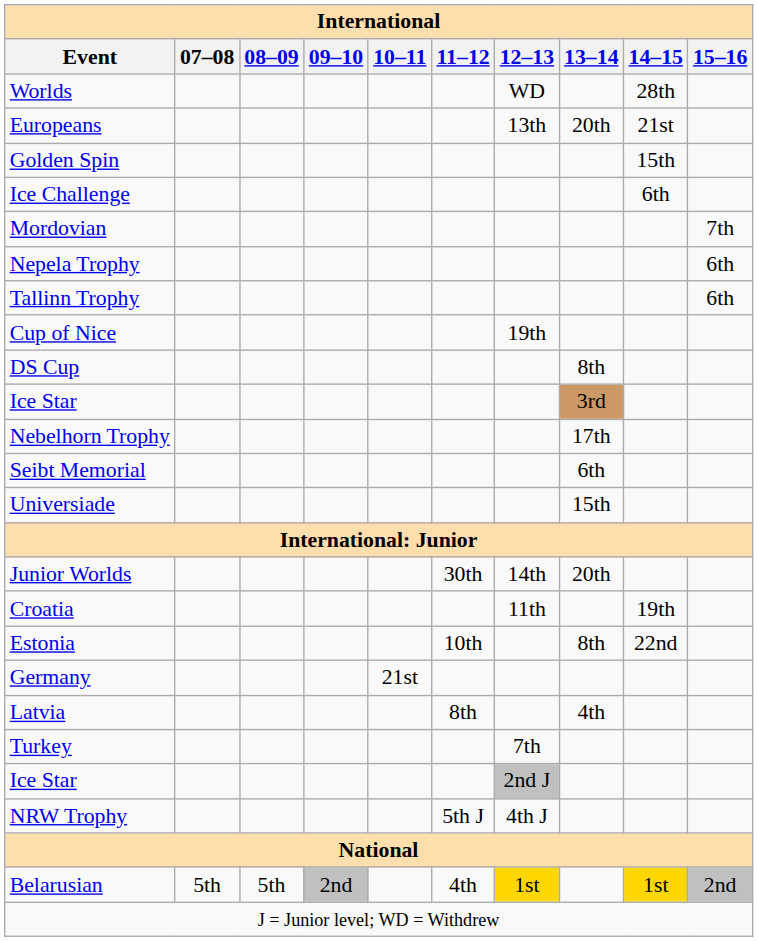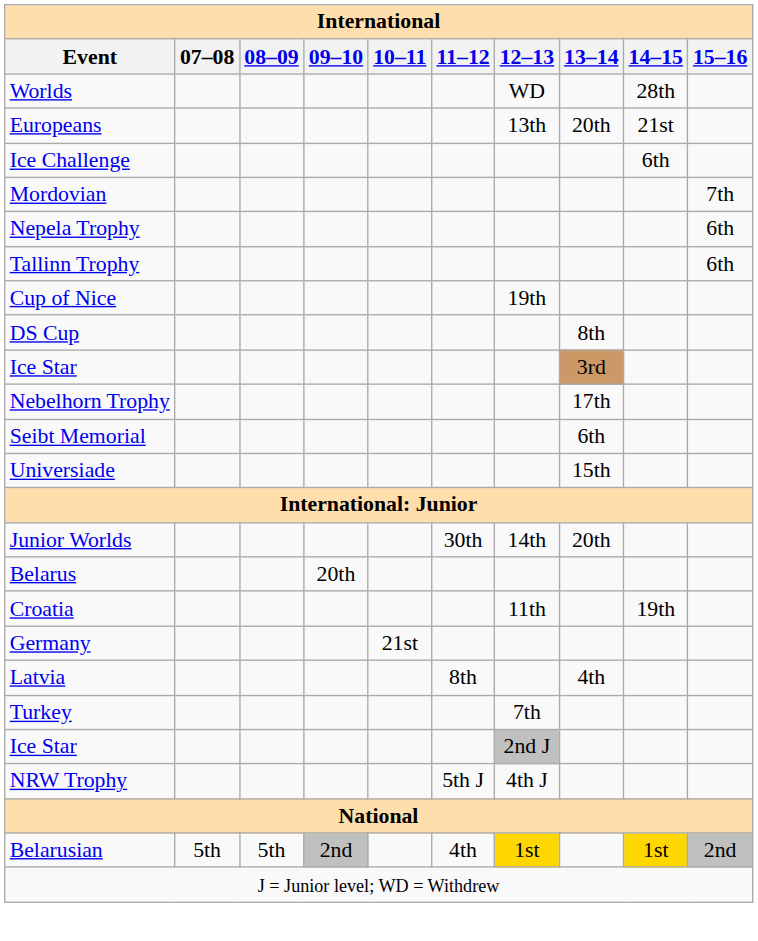 <table class="wikitable" style="text-align:center">
 <tr>
 <th style="background-color: #ffdead; " colspan=10 align=center>International</th>
 </tr>
 <tr>
 <th>Event</th>
 <th>07–08</th>
 <th><a href='#'>08–09</a></th>
 <th><a href='#'>09–10</a></th>
 <th><a href='#'>10–11</a></th>
 <th><a href='#'>11–12</a></th>
 <th><a href='#'>12–13</a></th>
 <th><a href='#'>13–14</a></th>
 <th><a href='#'>14–15</a></th>
 <th><a href='#'>15–16</a></th>
 </tr>
 <tr>
 <td align=left><a href='#'>Worlds</a></td>
 <td></td>
 <td></td>
 <td></td>
 <td></td>
 <td></td>
 <td>WD</td>
 <td></td>
 <td>28th</td>
 <td></td>
 </tr>
 <tr>
 <td align=left><a href='#'>Europeans</a></td>
 <td></td>
 <td></td>
 <td></td>
 <td></td>
 <td></td>
 <td>13th</td>
 <td>20th</td>
 <td>21st</td>
-<td></td>
-</tr>
-<tr>
-<td align=left> <a href='#'>Golden Spin</a></td>
-<td></td>
-<td></td>
-<td></td>
-<td></td>
-<td></td>
-<td></td>
-<td></td>
-<td>15th</td>
 <td></td>
 </tr>
 <tr>
 <td align=left> <a href='#'>Ice Challenge</a></td>
 <td></td>
 <td></td>
 <td></td>
 <td></td>
 <td></td>
 <td></td>
 <td></td>
 <td>6th</td>
 <td></td>
 </tr>
 <tr>
 <td align=left> <a href='#'>Mordovian</a></td>
 <td></td>
 <td></td>
 <td></td>
 <td></td>
 <td></td>
 <td></td>
 <td></td>
 <td></td>
 <td>7th</td>
 </tr>
 <tr>
 <td align=left> <a href='#'>Nepela Trophy</a></td>
 <td></td>
 <td></td>
 <td></td>
 <td></td>
 <td></td>
 <td></td>
 <td></td>
 <td></td>
 <td>6th</td>
 </tr>
 <tr>
 <td align=left> <a href='#'>Tallinn Trophy</a></td>
 <td></td>
 <td></td>
 <td></td>
 <td></td>
 <td></td>
 <td></td>
 <td></td>
 <td></td>
 <td>6th</td>
 </tr>
 <tr>
 <td align=left><a href='#'>Cup of Nice</a></td>
 <td></td>
 <td></td>
 <td></td>
 <td></td>
 <td></td>
 <td>19th</td>
 <td></td>
 <td></td>
 <td></td>
 </tr>
 <tr>
 <td align=left><a href='#'>DS Cup</a></td>
 <td></td>
 <td></td>
 <td></td>
 <td></td>
 <td></td>
 <td></td>
 <td>8th</td>
 <td></td>
 <td></td>
 </tr>
 <tr>
 <td align=left><a href='#'>Ice Star</a></td>
 <td></td>
 <td></td>
 <td></td>
 <td></td>
 <td></td>
 <td></td>
 <td bgcolor=cc9966>3rd</td>
 <td></td>
 <td></td>
 </tr>
 <tr>
 <td align=left><a href='#'>Nebelhorn Trophy</a></td>
 <td></td>
 <td></td>
 <td></td>
 <td></td>
 <td></td>
 <td></td>
 <td>17th</td>
 <td></td>
 <td></td>
 </tr>
 <tr>
 <td align=left><a href='#'>Seibt Memorial</a></td>
 <td></td>
 <td></td>
 <td></td>
 <td></td>
 <td></td>
 <td></td>
 <td>6th</td>
 <td></td>
 <td></td>
 </tr>
 <tr>
 <td align=left><a href='#'>Universiade</a></td>
 <td></td>
 <td></td>
 <td></td>
 <td></td>
 <td></td>
 <td></td>
 <td>15th</td>
 <td></td>
 <td></td>
 </tr>
 <tr>
 <th style="background-color: #ffdead; " colspan=10 align=center>International: Junior</th>
 </tr>
 <tr>
 <td align=left><a href='#'>Junior Worlds</a></td>
 <td></td>
 <td></td>
 <td></td>
 <td></td>
 <td>30th</td>
 <td>14th</td>
 <td>20th</td>
 <td></td>
 <td></td>
 </tr>
 <tr>
+<td align=left> <a href='#'>Belarus</a></td>
+<td></td>
+<td></td>
+<td>20th</td>
+<td></td>
+<td></td>
+<td></td>
+<td></td>
+<td></td>
+<td></td>
+</tr>
+<tr>
 <td align=left> <a href='#'>Croatia</a></td>
 <td></td>
 <td></td>
 <td></td>
 <td></td>
 <td></td>
 <td>11th</td>
 <td></td>
 <td>19th</td>
-<td></td>
-</tr>
-<tr>
-<td align=left> <a href='#'>Estonia</a></td>
-<td></td>
-<td></td>
-<td></td>
-<td></td>
-<td>10th</td>
-<td></td>
-<td>8th</td>
-<td>22nd</td>
 <td></td>
 </tr>
 <tr>
 <td align=left> <a href='#'>Germany</a></td>
 <td></td>
 <td></td>
 <td></td>
 <td>21st</td>
 <td></td>
 <td></td>
 <td></td>
 <td></td>
 <td></td>
 </tr>
 <tr>
 <td align=left> <a href='#'>Latvia</a></td>
 <td></td>
 <td></td>
 <td></td>
 <td></td>
 <td>8th</td>
 <td></td>
 <td>4th</td>
 <td></td>
 <td></td>
 </tr>
 <tr>
 <td align=left> <a href='#'>Turkey</a></td>
 <td></td>
 <td></td>
 <td></td>
 <td></td>
 <td></td>
 <td>7th</td>
 <td></td>
 <td></td>
 <td></td>
 </tr>
 <tr>
 <td align=left><a href='#'>Ice Star</a></td>
 <td></td>
 <td></td>
 <td></td>
 <td></td>
 <td></td>
 <td bgcolor=silver>2nd J</td>
 <td></td>
 <td></td>
 <td></td>
 </tr>
 <tr>
 <td align=left><a href='#'>NRW Trophy</a></td>
 <td></td>
 <td></td>
 <td></td>
 <td></td>
 <td>5th J</td>
 <td>4th J</td>
 <td></td>
 <td></td>
 <td></td>
 </tr>
 <tr>
 <th style="background-color: #ffdead; " colspan=10 align=center>National</th>
 </tr>
 <tr>
 <td align=left><a href='#'>Belarusian</a></td>
 <td>5th</td>
 <td>5th</td>
 <td bgcolor=silver>2nd</td>
 <td></td>
 <td>4th</td>
 <td bgcolor=gold>1st</td>
 <td></td>
 <td bgcolor=gold>1st</td>
 <td bgcolor=silver>2nd</td>
 </tr>
 <tr>
 <td colspan=10 align=center><small> J = Junior level; WD = Withdrew </small></td>
 </tr>
 </table>
